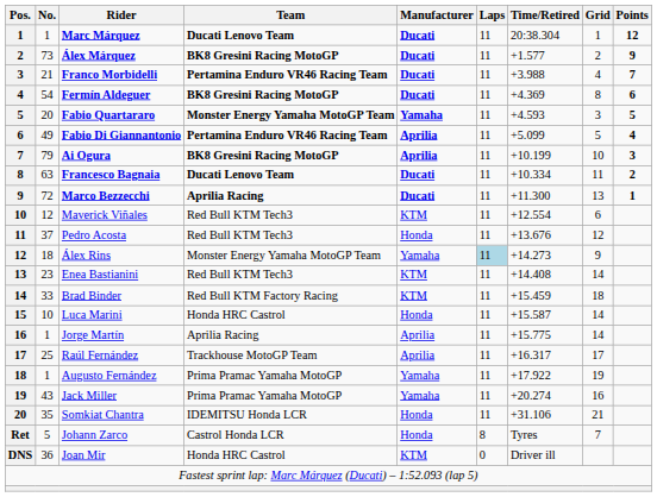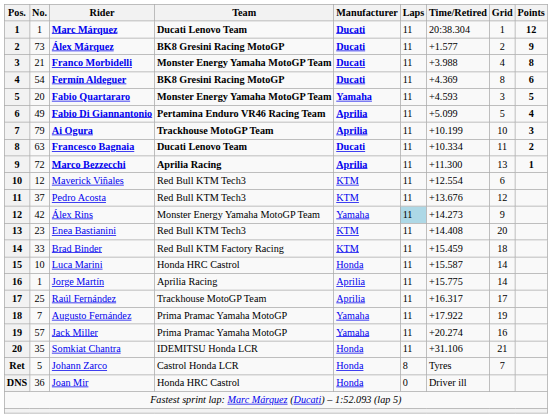 <table class="wikitable sortable" style="font-size: 85%;">
 <tr>
 <th>Pos.</th>
 <th>No.</th>
 <th>Rider</th>
 <th>Team</th>
 <th>Manufacturer</th>
 <th>Laps</th>
 <th>Time/Retired</th>
 <th>Grid</th>
 <th>Points</th>
 </tr>
 <tr>
 <th scope="row">1</th>
 <td align="center">1</td>
 <td> <strong><a href='#'>Marc Márquez</a></strong></td>
 <td><strong>Ducati Lenovo Team</strong></td>
 <td><strong><a href='#'>Ducati</a></strong></td>
 <td>11</td>
 <td>20:38.304</td>
 <td align="center">1</td>
 <td align="center"><strong>12</strong></td>
 </tr>
 <tr>
 <th scope="row">2</th>
 <td align="center">73</td>
 <td> <strong><a href='#'>Álex Márquez</a></strong></td>
 <td><strong>BK8 Gresini Racing MotoGP</strong></td>
 <td><strong><a href='#'>Ducati</a></strong></td>
 <td>11</td>
 <td>+1.577</td>
 <td align="center">2</td>
 <td align="center"><strong>9</strong></td>
 </tr>
 <tr>
 <th scope="row">3</th>
 <td align="center">21</td>
 <td> <strong><a href='#'>Franco Morbidelli</a></strong></td>
-<td><strong>Pertamina Enduro VR46 Racing Team</strong></td>
+<td><strong>Monster Energy Yamaha MotoGP Team</strong></td>
 <td><strong><a href='#'>Ducati</a></strong></td>
 <td>11</td>
 <td>+3.988</td>
 <td align="center">4</td>
-<td align="center"><strong>7</strong></td>
+<td align="center"><strong>8</strong></td>
 </tr>
 <tr>
 <th scope="row">4</th>
 <td align="center">54</td>
 <td> <strong><a href='#'>Fermín Aldeguer</a></strong></td>
 <td><strong>BK8 Gresini Racing MotoGP</strong></td>
 <td><strong><a href='#'>Ducati</a></strong></td>
 <td>11</td>
 <td>+4.369</td>
 <td align="center">8</td>
 <td align="center"><strong>6</strong></td>
 </tr>
 <tr>
 <th scope="row">5</th>
 <td align="center">20</td>
 <td> <strong><a href='#'>Fabio Quartararo</a></strong></td>
 <td><strong>Monster Energy Yamaha MotoGP Team</strong></td>
 <td><strong><a href='#'>Yamaha</a></strong></td>
 <td>11</td>
 <td>+4.593</td>
 <td align="center">3</td>
 <td align="center"><strong>5</strong></td>
 </tr>
 <tr>
 <th scope="row">6</th>
 <td align="center">49</td>
 <td> <strong><a href='#'>Fabio Di Giannantonio</a></strong></td>
 <td><strong>Pertamina Enduro VR46 Racing Team</strong></td>
 <td><strong><a href='#'>Aprilia</a></strong></td>
 <td>11</td>
 <td>+5.099</td>
 <td align="center">5</td>
 <td align="center"><strong>4</strong></td>
 </tr>
 <tr>
 <th scope="row">7</th>
 <td align="center">79</td>
 <td> <strong><a href='#'>Ai Ogura</a></strong></td>
-<td><strong>BK8 Gresini Racing MotoGP</strong></td>
+<td><strong>Trackhouse MotoGP Team</strong></td>
 <td><strong><a href='#'>Aprilia</a></strong></td>
 <td>11</td>
 <td>+10.199</td>
 <td align="center">10</td>
 <td align="center"><strong>3</strong></td>
 </tr>
 <tr>
 <th scope="row">8</th>
 <td align="center">63</td>
 <td> <strong><a href='#'>Francesco Bagnaia</a></strong></td>
 <td><strong>Ducati Lenovo Team</strong></td>
 <td><strong><a href='#'>Ducati</a></strong></td>
 <td>11</td>
 <td>+10.334</td>
 <td align="center">11</td>
 <td align="center"><strong>2</strong></td>
 </tr>
 <tr>
 <th scope="row">9</th>
 <td align="center">72</td>
 <td> <strong><a href='#'>Marco Bezzecchi</a></strong></td>
 <td><strong>Aprilia Racing</strong></td>
-<td><strong><a href='#'>Ducati</a></strong></td>
+<td><strong><a href='#'>Aprilia</a></strong></td>
 <td>11</td>
 <td>+11.300</td>
 <td align="center">13</td>
 <td align="center"><strong>1</strong></td>
 </tr>
 <tr>
 <th scope="row">10</th>
 <td align="center">12</td>
 <td> <a href='#'>Maverick Viñales</a></td>
 <td>Red Bull KTM Tech3</td>
 <td><a href='#'>KTM</a></td>
 <td>11</td>
 <td>+12.554</td>
 <td align="center">6</td>
 <td align="center"></td>
 </tr>
 <tr>
 <th scope="row">11</th>
 <td align="center">37</td>
 <td> <a href='#'>Pedro Acosta</a></td>
 <td>Red Bull KTM Tech3</td>
-<td><a href='#'>Honda</a></td>
+<td><a href='#'>KTM</a></td>
 <td>11</td>
 <td>+13.676</td>
 <td align="center">12</td>
 <td align="center"></td>
 </tr>
 <tr>
 <th scope="row">12</th>
-<td align="center">18</td>
+<td align="center">42</td>
 <td> <a href='#'>Álex Rins</a></td>
 <td>Monster Energy Yamaha MotoGP Team</td>
 <td><a href='#'>Yamaha</a></td>
 <td style="background: lightblue;">11</td>
 <td>+14.273</td>
 <td align="center">9</td>
 <td align="center"></td>
 </tr>
 <tr>
 <th scope="row">13</th>
 <td align="center">23</td>
 <td> <a href='#'>Enea Bastianini</a></td>
 <td>Red Bull KTM Tech3</td>
 <td><a href='#'>KTM</a></td>
 <td>11</td>
 <td>+14.408</td>
-<td align="center">14</td>
+<td align="center">20</td>
 <td align="center"></td>
 </tr>
 <tr>
 <th scope="row">14</th>
 <td align="center">33</td>
 <td> <a href='#'>Brad Binder</a></td>
 <td>Red Bull KTM Factory Racing</td>
 <td><a href='#'>KTM</a></td>
 <td>11</td>
 <td>+15.459</td>
 <td align="center">18</td>
 <td align="center"></td>
 </tr>
 <tr>
 <th scope="row">15</th>
 <td align="center">10</td>
 <td> <a href='#'>Luca Marini</a></td>
 <td>Honda HRC Castrol</td>
 <td><a href='#'>Honda</a></td>
 <td>11</td>
 <td>+15.587</td>
 <td align="center">14</td>
 <td align="center"></td>
 </tr>
 <tr>
 <th scope="row">16</th>
 <td align="center">1</td>
 <td> <a href='#'>Jorge Martín</a></td>
 <td>Aprilia Racing</td>
 <td><a href='#'>Aprilia</a></td>
 <td>11</td>
 <td>+15.775</td>
 <td align="center">14</td>
 <td align="center"></td>
 </tr>
 <tr>
 <th scope="row">17</th>
 <td align="center">25</td>
 <td> <a href='#'>Raúl Fernández</a></td>
 <td>Trackhouse MotoGP Team</td>
 <td><a href='#'>Aprilia</a></td>
 <td>11</td>
 <td>+16.317</td>
 <td align="center">17</td>
 <td align="center"></td>
 </tr>
 <tr>
 <th scope="row">18</th>
-<td align="center">1</td>
+<td align="center">7</td>
 <td> <a href='#'>Augusto Fernández</a></td>
 <td>Prima Pramac Yamaha MotoGP</td>
 <td><a href='#'>Yamaha</a></td>
 <td>11</td>
 <td>+17.922</td>
 <td align="center">19</td>
 <td align="center"></td>
 </tr>
 <tr>
 <th scope="row">19</th>
-<td align="center">43</td>
+<td align="center">57</td>
 <td> <a href='#'>Jack Miller</a></td>
 <td>Prima Pramac Yamaha MotoGP</td>
 <td><a href='#'>Yamaha</a></td>
 <td>11</td>
 <td>+20.274</td>
 <td align="center">16</td>
 <td align="center"></td>
 </tr>
 <tr>
 <th scope="row">20</th>
 <td align="center">35</td>
 <td> <a href='#'>Somkiat Chantra</a></td>
 <td>IDEMITSU Honda LCR</td>
 <td><a href='#'>Honda</a></td>
 <td>11</td>
 <td>+31.106</td>
 <td align="center">21</td>
 <td align="center"></td>
 </tr>
 <tr>
 <th scope="row">Ret</th>
 <td align="center">5</td>
 <td> <a href='#'>Johann Zarco</a></td>
 <td>Castrol Honda LCR</td>
 <td><a href='#'>Honda</a></td>
 <td>8</td>
 <td>Tyres</td>
 <td align="center">7</td>
 <td align="center"></td>
 </tr>
 <tr>
 <th scope="row">DNS</th>
 <td align="center">36</td>
 <td> <a href='#'>Joan Mir</a></td>
 <td>Honda HRC Castrol</td>
-<td><a href='#'>KTM</a></td>
+<td><a href='#'>Honda</a></td>
 <td>0</td>
 <td>Driver ill</td>
 <td align="center"></td>
 <td align="center"></td>
 </tr>
 <tr class="sortbottom">
 <td colspan="9" style="text-align:center"><em>Fastest sprint lap:  <a href='#'>Marc Márquez</a> (<a href='#'>Ducati</a>) – 1:52.093 (lap 5)</em></td>
 </tr>
 <tr class="sortbottom">
 <th colspan=9></th>
 </tr>
 </table>
